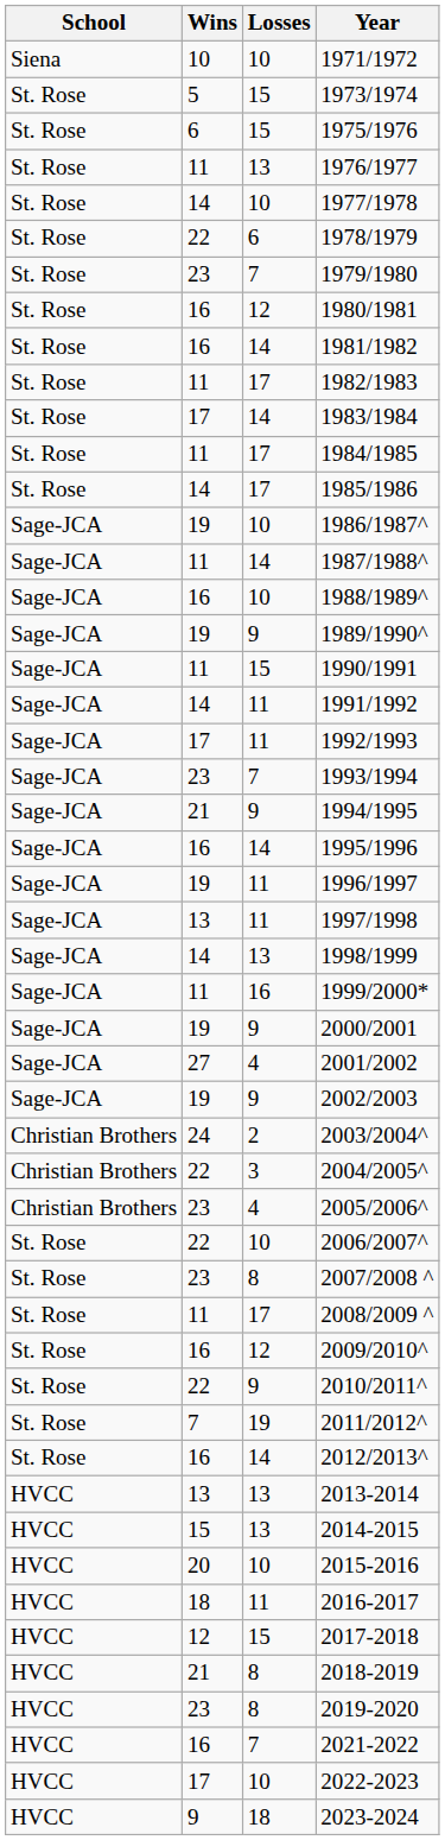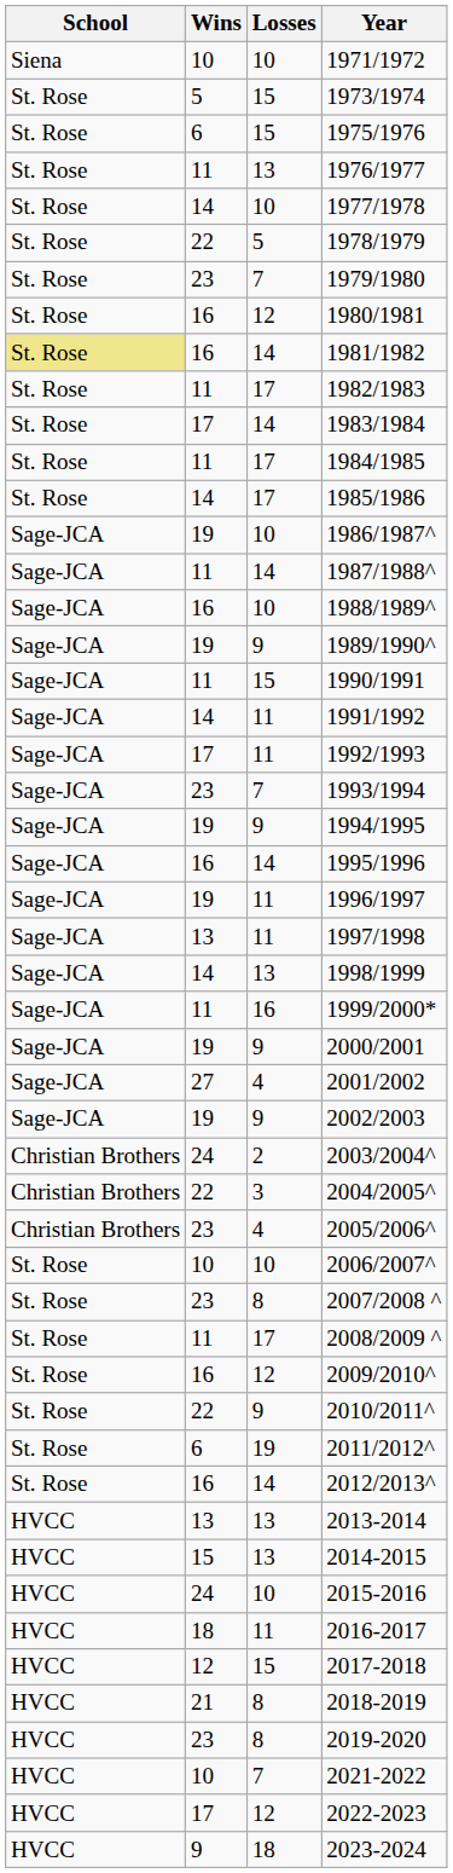 <table class="wikitable" border="1">
 <tr>
 <th>School</th>
 <th>Wins</th>
 <th>Losses</th>
 <th>Year</th>
 </tr>
 <tr>
 <td>Siena</td>
 <td>10</td>
 <td>10</td>
 <td>1971/1972</td>
 </tr>
 <tr>
 <td>St. Rose</td>
 <td>5</td>
 <td>15</td>
 <td>1973/1974</td>
 </tr>
 <tr>
 <td>St. Rose</td>
 <td>6</td>
 <td>15</td>
 <td>1975/1976</td>
 </tr>
 <tr>
 <td>St. Rose</td>
 <td>11</td>
 <td>13</td>
 <td>1976/1977</td>
 </tr>
 <tr>
 <td>St. Rose</td>
 <td>14</td>
 <td>10</td>
 <td>1977/1978</td>
 </tr>
 <tr>
 <td>St. Rose</td>
 <td>22</td>
-<td>6</td>
+<td>5</td>
 <td>1978/1979</td>
 </tr>
 <tr>
 <td>St. Rose</td>
 <td>23</td>
 <td>7</td>
 <td>1979/1980</td>
 </tr>
 <tr>
 <td>St. Rose</td>
 <td>16</td>
 <td>12</td>
 <td>1980/1981</td>
 </tr>
 <tr>
-<td>St. Rose</td>
+<td style="background: khaki;">St. Rose</td>
 <td>16</td>
 <td>14</td>
 <td>1981/1982</td>
 </tr>
 <tr>
 <td>St. Rose</td>
 <td>11</td>
 <td>17</td>
 <td>1982/1983</td>
 </tr>
 <tr>
 <td>St. Rose</td>
 <td>17</td>
 <td>14</td>
 <td>1983/1984</td>
 </tr>
 <tr>
 <td>St. Rose</td>
 <td>11</td>
 <td>17</td>
 <td>1984/1985</td>
 </tr>
 <tr>
 <td>St. Rose</td>
 <td>14</td>
 <td>17</td>
 <td>1985/1986</td>
 </tr>
 <tr>
 <td>Sage-JCA</td>
 <td>19</td>
 <td>10</td>
 <td>1986/1987^</td>
 </tr>
 <tr>
 <td>Sage-JCA</td>
 <td>11</td>
 <td>14</td>
 <td>1987/1988^</td>
 </tr>
 <tr>
 <td>Sage-JCA</td>
 <td>16</td>
 <td>10</td>
 <td>1988/1989^</td>
 </tr>
 <tr>
 <td>Sage-JCA</td>
 <td>19</td>
 <td>9</td>
 <td>1989/1990^</td>
 </tr>
 <tr>
 <td>Sage-JCA</td>
 <td>11</td>
 <td>15</td>
 <td>1990/1991</td>
 </tr>
 <tr>
 <td>Sage-JCA</td>
 <td>14</td>
 <td>11</td>
 <td>1991/1992</td>
 </tr>
 <tr>
 <td>Sage-JCA</td>
 <td>17</td>
 <td>11</td>
 <td>1992/1993</td>
 </tr>
 <tr>
 <td>Sage-JCA</td>
 <td>23</td>
 <td>7</td>
 <td>1993/1994</td>
 </tr>
 <tr>
 <td>Sage-JCA</td>
-<td>21</td>
+<td>19</td>
 <td>9</td>
 <td>1994/1995</td>
 </tr>
 <tr>
 <td>Sage-JCA</td>
 <td>16</td>
 <td>14</td>
 <td>1995/1996</td>
 </tr>
 <tr>
 <td>Sage-JCA</td>
 <td>19</td>
 <td>11</td>
 <td>1996/1997</td>
 </tr>
 <tr>
 <td>Sage-JCA</td>
 <td>13</td>
 <td>11</td>
 <td>1997/1998</td>
 </tr>
 <tr>
 <td>Sage-JCA</td>
 <td>14</td>
 <td>13</td>
 <td>1998/1999</td>
 </tr>
 <tr>
 <td>Sage-JCA</td>
 <td>11</td>
 <td>16</td>
 <td>1999/2000*</td>
 </tr>
 <tr>
 <td>Sage-JCA</td>
 <td>19</td>
 <td>9</td>
 <td>2000/2001</td>
 </tr>
 <tr>
 <td>Sage-JCA</td>
 <td>27</td>
 <td>4</td>
 <td>2001/2002</td>
 </tr>
 <tr>
 <td>Sage-JCA</td>
 <td>19</td>
 <td>9</td>
 <td>2002/2003</td>
 </tr>
 <tr>
 <td>Christian Brothers</td>
 <td>24</td>
 <td>2</td>
 <td>2003/2004^</td>
 </tr>
 <tr>
 <td>Christian Brothers</td>
 <td>22</td>
 <td>3</td>
 <td>2004/2005^</td>
 </tr>
 <tr>
 <td>Christian Brothers</td>
 <td>23</td>
 <td>4</td>
 <td>2005/2006^</td>
 </tr>
 <tr>
 <td>St. Rose</td>
-<td>22</td>
+<td>10</td>
 <td>10</td>
 <td>2006/2007^</td>
 </tr>
 <tr>
 <td>St. Rose</td>
 <td>23</td>
 <td>8</td>
 <td>2007/2008 ^</td>
 </tr>
 <tr>
 <td>St. Rose</td>
 <td>11</td>
 <td>17</td>
 <td>2008/2009 ^</td>
 </tr>
 <tr>
 <td>St. Rose</td>
 <td>16</td>
 <td>12</td>
 <td>2009/2010^</td>
 </tr>
 <tr>
 <td>St. Rose</td>
 <td>22</td>
 <td>9</td>
 <td>2010/2011^</td>
 </tr>
 <tr>
 <td>St. Rose</td>
-<td>7</td>
+<td>6</td>
 <td>19</td>
 <td>2011/2012^</td>
 </tr>
 <tr>
 <td>St. Rose</td>
 <td>16</td>
 <td>14</td>
 <td>2012/2013^</td>
 </tr>
 <tr>
 <td>HVCC</td>
 <td>13</td>
 <td>13</td>
 <td>2013-2014</td>
 </tr>
 <tr>
 <td>HVCC</td>
 <td>15</td>
 <td>13</td>
 <td>2014-2015</td>
 </tr>
 <tr>
 <td>HVCC</td>
-<td>20</td>
+<td>24</td>
 <td>10</td>
 <td>2015-2016</td>
 </tr>
 <tr>
 <td>HVCC</td>
 <td>18</td>
 <td>11</td>
 <td>2016-2017</td>
 </tr>
 <tr>
 <td>HVCC</td>
 <td>12</td>
 <td>15</td>
 <td>2017-2018</td>
 </tr>
 <tr>
 <td>HVCC</td>
 <td>21</td>
 <td>8</td>
 <td>2018-2019</td>
 </tr>
 <tr>
 <td>HVCC</td>
 <td>23</td>
 <td>8</td>
 <td>2019-2020</td>
 </tr>
 <tr>
 <td>HVCC</td>
-<td>16</td>
+<td>10</td>
 <td>7</td>
 <td>2021-2022</td>
 </tr>
 <tr>
 <td>HVCC</td>
 <td>17</td>
-<td>10</td>
+<td>12</td>
 <td>2022-2023</td>
 </tr>
 <tr>
 <td>HVCC</td>
 <td>9</td>
 <td>18</td>
 <td>2023-2024</td>
 </tr>
 </table>
